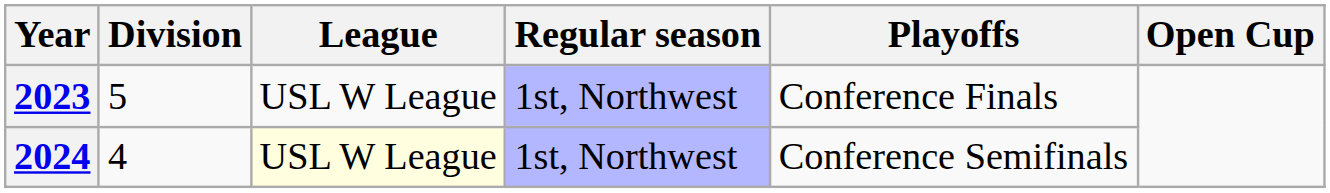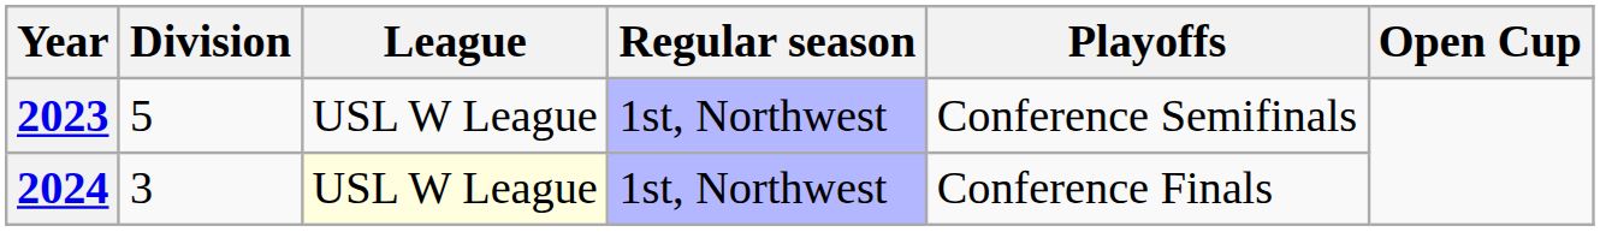 <table class="wikitable plainrowheaders">
 <tr>
 <th scope="col">Year</th>
 <th scope="col">Division</th>
 <th scope="col">League</th>
 <th scope="col">Regular season</th>
 <th scope="col">Playoffs</th>
 <th scope="col">Open Cup</th>
 </tr>
 <tr>
 <th scope="row"><a href='#'>2023</a></th>
 <td>5</td>
 <td>USL W League</td>
 <td bgcolor="B3B7FF">1st, Northwest</td>
-<td>Conference Finals</td>
+<td>Conference Semifinals</td>
 </tr>
 <tr>
 <th scope="row"><a href='#'>2024</a></th>
-<td>4</td>
+<td>3</td>
 <td style="background: lightyellow;">USL W League</td>
 <td bgcolor="B3B7FF">1st, Northwest</td>
-<td>Conference Semifinals</td>
+<td>Conference Finals</td>
 </tr>
 </table>
